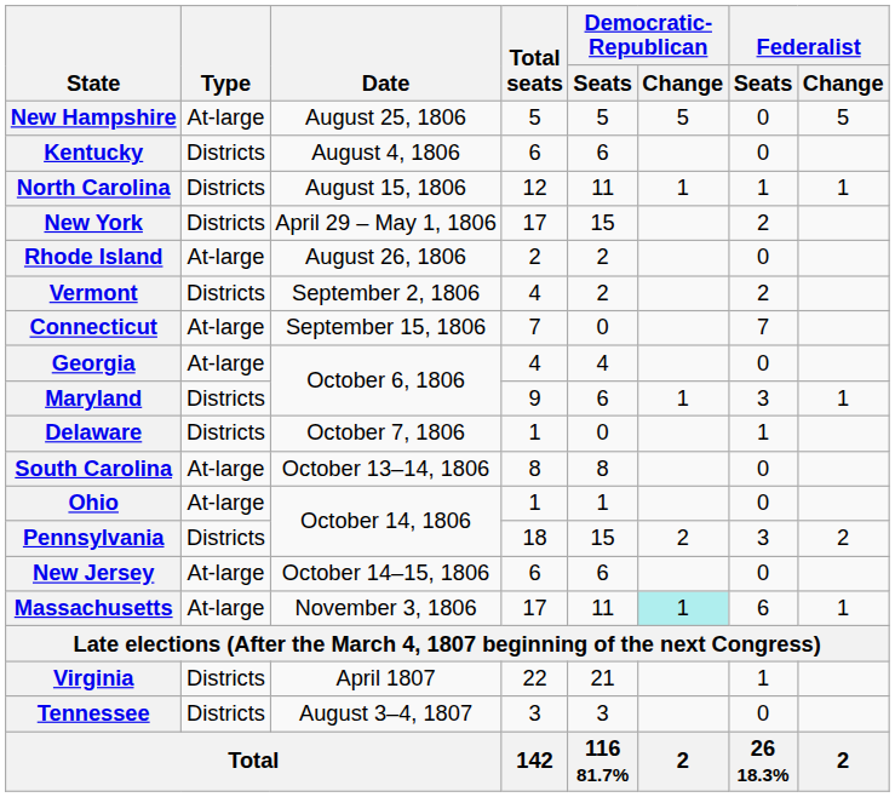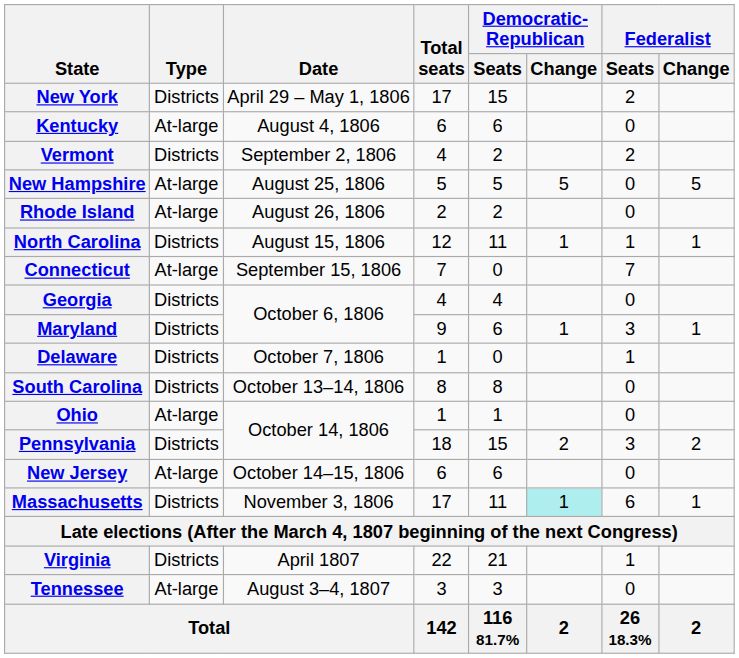 <table class="wikitable sortable" style="text-align:center">
 <tr valign=bottom>
 <th rowspan=2>State</th>
 <th rowspan=2>Type</th>
 <th rowspan=2>Date</th>
 <th rowspan=2>Total<br>seats</th>
 <th colspan=2 ><a href='#'>Democratic-<br>Republican</a></th>
 <th colspan=2 ><a href='#'>Federalist</a></th>
 </tr>
 <tr>
 <th>Seats</th>
 <th>Change</th>
 <th>Seats</th>
 <th>Change</th>
 </tr>
 <tr>
+<th><a href='#'>New York</a></th>
+<td>Districts</td>
+<td>April 29 – May 1, 1806</td>
+<td>17</td>
+<td>15</td>
+<td></td>
+<td>2</td>
+<td></td>
+</tr>
+<tr>
+<th><a href='#'>Kentucky</a></th>
+<td>At-large</td>
+<td>August 4, 1806</td>
+<td>6</td>
+<td>6</td>
+<td></td>
+<td>0</td>
+<td></td>
+</tr>
+<tr>
+<th><a href='#'>Vermont</a></th>
+<td>Districts</td>
+<td>September 2, 1806</td>
+<td>4</td>
+<td>2</td>
+<td></td>
+<td>2</td>
+<td></td>
+</tr>
+<tr>
 <th><a href='#'>New Hampshire</a></th>
 <td>At-large</td>
 <td>August 25, 1806</td>
 <td>5</td>
 <td>5</td>
 <td>5</td>
 <td>0</td>
 <td>5</td>
 </tr>
 <tr>
-<th><a href='#'>Kentucky</a></th>
-<td>Districts</td>
-<td>August 4, 1806</td>
-<td>6</td>
-<td>6</td>
+<th><a href='#'>Rhode Island</a></th>
+<td>At-large</td>
+<td>August 26, 1806</td>
+<td>2</td>
+<td>2</td>
 <td></td>
 <td>0</td>
 <td></td>
 </tr>
 <tr>
 <th><a href='#'>North Carolina</a></th>
 <td>Districts</td>
 <td>August 15, 1806</td>
 <td>12</td>
 <td>11</td>
 <td>1</td>
 <td>1</td>
 <td>1</td>
 </tr>
 <tr>
-<th><a href='#'>New York</a></th>
-<td>Districts</td>
-<td>April 29 – May 1, 1806</td>
-<td>17</td>
-<td>15</td>
-<td></td>
-<td>2</td>
-<td></td>
-</tr>
-<tr>
-<th><a href='#'>Rhode Island</a></th>
-<td>At-large</td>
-<td>August 26, 1806</td>
-<td>2</td>
-<td>2</td>
-<td></td>
-<td>0</td>
-<td></td>
-</tr>
-<tr>
-<th><a href='#'>Vermont</a></th>
-<td>Districts</td>
-<td>September 2, 1806</td>
-<td>4</td>
-<td>2</td>
-<td></td>
-<td>2</td>
-<td></td>
-</tr>
-<tr>
 <th><a href='#'>Connecticut</a></th>
 <td>At-large</td>
 <td>September 15, 1806</td>
 <td>7</td>
 <td>0</td>
 <td></td>
 <td>7</td>
 <td></td>
 </tr>
 <tr>
 <th><a href='#'>Georgia</a></th>
-<td>At-large</td>
+<td>Districts</td>
 <td rowspan=2>October 6, 1806</td>
 <td>4</td>
 <td>4</td>
 <td></td>
 <td>0</td>
 <td></td>
 </tr>
 <tr>
 <th><a href='#'>Maryland</a></th>
 <td>Districts</td>
 <td>9</td>
 <td>6</td>
 <td>1</td>
 <td>3</td>
 <td>1</td>
 </tr>
 <tr>
 <th><a href='#'>Delaware</a></th>
 <td>Districts</td>
 <td>October 7, 1806</td>
 <td>1</td>
 <td>0</td>
 <td></td>
 <td>1</td>
 <td></td>
 </tr>
 <tr>
 <th><a href='#'>South Carolina</a></th>
-<td>At-large</td>
+<td>Districts</td>
 <td>October 13–14, 1806</td>
 <td>8</td>
 <td>8</td>
 <td></td>
 <td>0</td>
 <td></td>
 </tr>
 <tr>
 <th><a href='#'>Ohio</a></th>
 <td>At-large</td>
 <td rowspan=2>October 14, 1806</td>
 <td>1</td>
 <td>1</td>
 <td></td>
 <td>0</td>
 <td></td>
 </tr>
 <tr>
 <th><a href='#'>Pennsylvania</a></th>
 <td>Districts</td>
 <td>18</td>
 <td>15</td>
 <td>2</td>
 <td>3</td>
 <td>2</td>
 </tr>
 <tr>
 <th><a href='#'>New Jersey</a></th>
 <td>At-large</td>
 <td>October 14–15, 1806</td>
 <td>6</td>
 <td>6</td>
 <td></td>
 <td>0</td>
 <td></td>
 </tr>
 <tr>
 <th><a href='#'>Massachusetts</a></th>
-<td>At-large</td>
+<td>Districts</td>
 <td>November 3, 1806</td>
 <td>17</td>
 <td>11</td>
 <td style="background: paleturquoise;">1</td>
 <td>6</td>
 <td>1</td>
 </tr>
 <tr>
 <th colspan=8>Late elections (After the March 4, 1807 beginning of the next Congress)</th>
 </tr>
 <tr>
 <th><a href='#'>Virginia</a></th>
 <td>Districts</td>
 <td>April 1807</td>
 <td>22</td>
 <td>21</td>
 <td></td>
 <td>1</td>
 <td></td>
 </tr>
 <tr>
 <th><a href='#'>Tennessee</a></th>
-<td>Districts</td>
+<td>At-large</td>
 <td>August 3–4, 1807</td>
 <td>3</td>
 <td>3</td>
 <td></td>
 <td>0</td>
 <td></td>
 </tr>
 <tr>
 <th colspan=3>Total</th>
 <th>142</th>
 <th>116<br><small>81.7%</small></th>
 <th>2</th>
 <th>26<br><small>18.3%</small></th>
 <th>2</th>
 </tr>
 </table>
